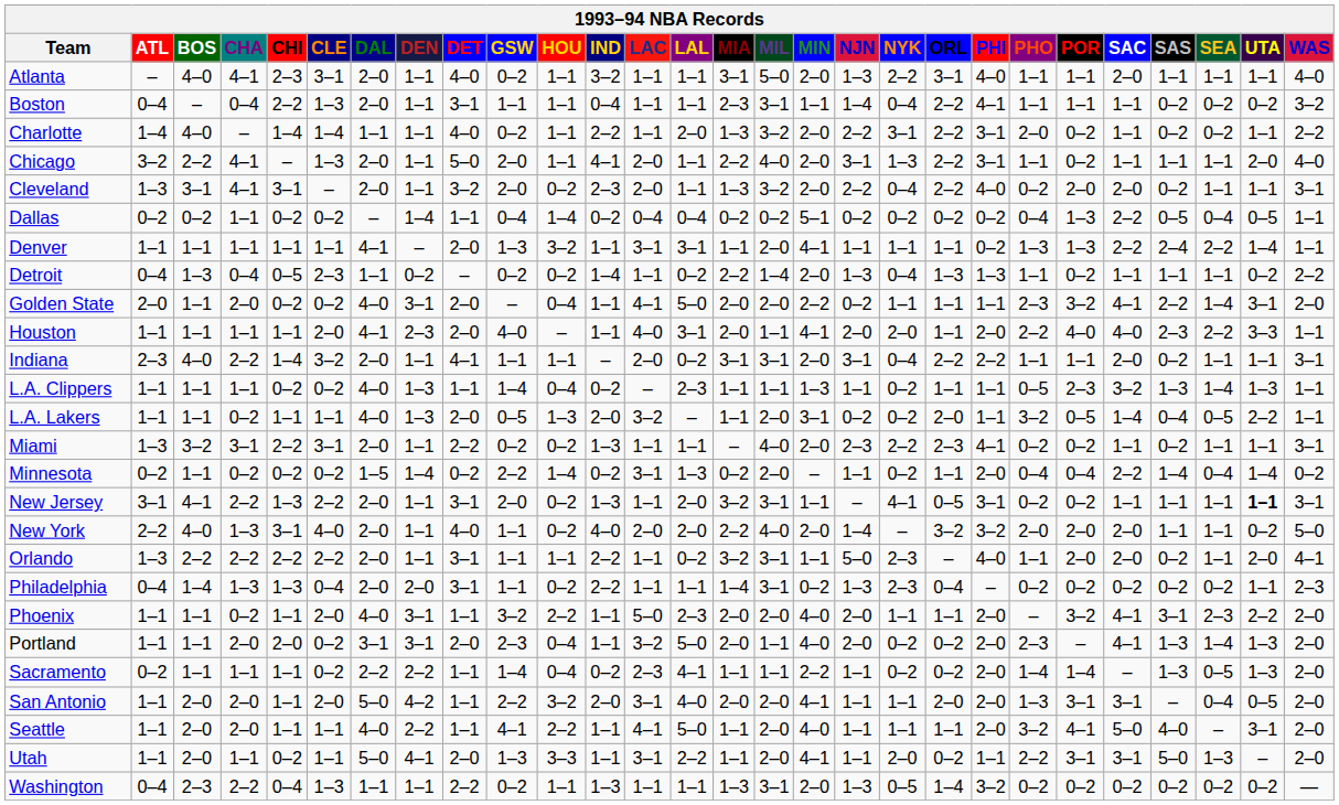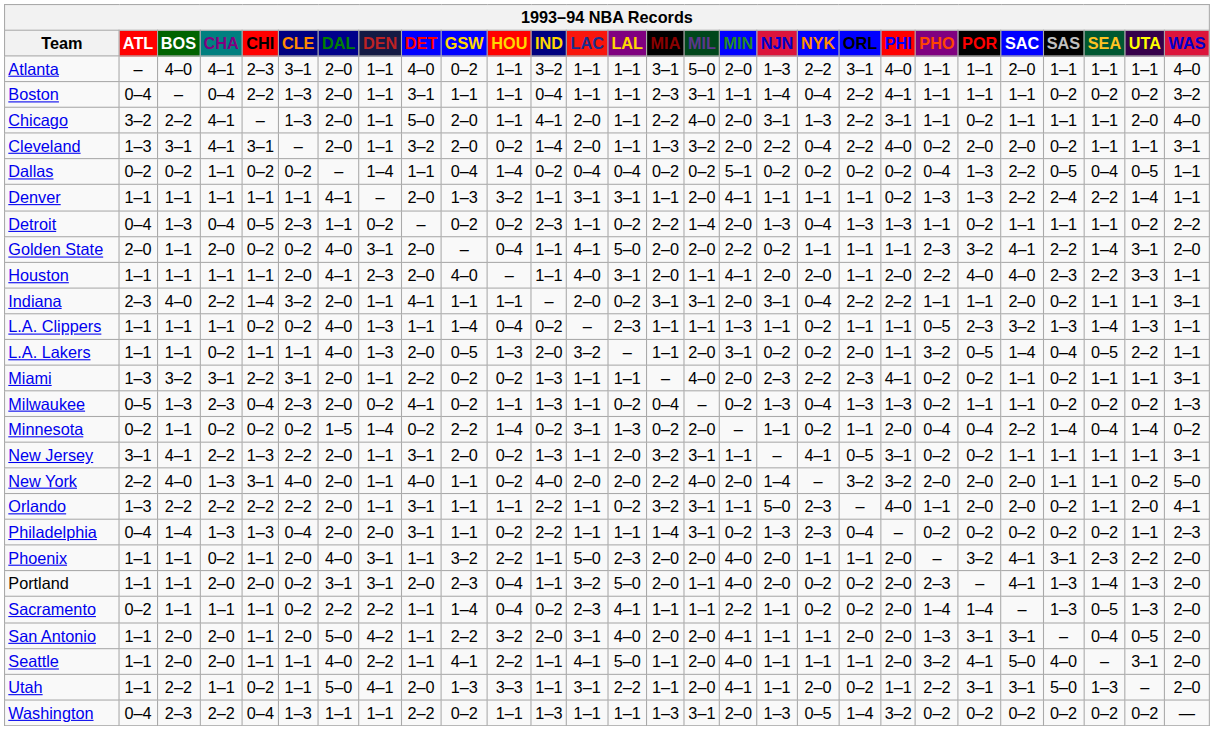 <table class="wikitable" style="font-size:95%; text-align:center;">
 <tr>
 <th colspan=28>1993–94 NBA Records</th>
 </tr>
 <tr>
 <th width=100>Team</th>
 <th style="background:#FF0000;color:#FFFFFF;width=35">ATL</th>
 <th style="background:#006400;color:#FFFFFF;width=35">BOS</th>
 <th style="background:#008080;color:#800080;width=35">CHA</th>
 <th style="background:#FF0000;color:#000000;width=35">CHI</th>
 <th style="background:#000080;color:#FF8C00;width=35">CLE</th>
 <th style="background:#00008B;color:#008000;width=35">DAL</th>
 <th style="background:#141A44;color:#BC2224;width=35">DEN</th>
 <th style="background:#0000FF;color:#FF0000;width=35">DET</th>
 <th style="background:#0000FF;color:#FFD700;width=35">GSW</th>
 <th style="background:#FF0000;color:#FFD700;width=35">HOU</th>
 <th style="background:#000080;color:#FFD700;width=35">IND</th>
 <th style="background:#F9160D;color:#1A2E8B;width=35">LAC</th>
 <th style="background:#800080;color:#FFD700;width=35">LAL</th>
 <th style="background:#000000;color:#8B0000;width=35">MIA</th>
 <th style="background:#00471B;color:#5C378A;width=35">MIL</th>
 <th style="background:#0000FF;color:#228B22;width=35">MIN</th>
 <th style="background:#DC143C;color:#0000CD;width=35">NJN</th>
 <th style="background:#0000FF;color:#FF8C00;width=35">NYK</th>
 <th style="background:#0000FF;color:#000000;width=35">ORL</th>
 <th style="background:#FF0000;color:#0000FF;width=35">PHI</th>
 <th style="background:#800080;color:#FF4500;width=35">PHO</th>
 <th style="background:#000000;color:#FF0000;width=35">POR</th>
 <th style="background:#0000FF;color:#FFFFFF;width=35">SAC</th>
 <th style="background:#000000;color:#C0C0C0;width=35">SAS</th>
 <th style="background:#005831;color:#FFC322;width=35">SEA</th>
 <th style="background:#36004A;color:#FFFF00;width=35">UTA</th>
 <th style="background:#DC143C;color:#0000CD;width=35">WAS</th>
 </tr>
 <tr>
 <td style="text-align:left;"><a href='#'>Atlanta</a></td>
 <td>–</td>
 <td>4–0</td>
 <td>4–1</td>
 <td>2–3</td>
 <td>3–1</td>
 <td>2–0</td>
 <td>1–1</td>
 <td>4–0</td>
 <td>0–2</td>
 <td>1–1</td>
 <td>3–2</td>
 <td>1–1</td>
 <td>1–1</td>
 <td>3–1</td>
 <td>5–0</td>
 <td>2–0</td>
 <td>1–3</td>
 <td>2–2</td>
 <td>3–1</td>
 <td>4–0</td>
 <td>1–1</td>
 <td>1–1</td>
 <td>2–0</td>
 <td>1–1</td>
 <td>1–1</td>
 <td>1–1</td>
 <td>4–0</td>
 </tr>
 <tr>
 <td style="text-align:left;"><a href='#'>Boston</a></td>
 <td>0–4</td>
 <td>–</td>
 <td>0–4</td>
 <td>2–2</td>
 <td>1–3</td>
 <td>2–0</td>
 <td>1–1</td>
 <td>3–1</td>
 <td>1–1</td>
 <td>1–1</td>
 <td>0–4</td>
 <td>1–1</td>
 <td>1–1</td>
 <td>2–3</td>
 <td>3–1</td>
 <td>1–1</td>
 <td>1–4</td>
 <td>0–4</td>
 <td>2–2</td>
 <td>4–1</td>
 <td>1–1</td>
 <td>1–1</td>
 <td>1–1</td>
 <td>0–2</td>
 <td>0–2</td>
 <td>0–2</td>
 <td>3–2</td>
 </tr>
 <tr>
-<td style="text-align:left;"><a href='#'>Charlotte</a></td>
-<td>1–4</td>
-<td>4–0</td>
-<td>–</td>
-<td>1–4</td>
-<td>1–4</td>
-<td>1–1</td>
-<td>1–1</td>
-<td>4–0</td>
-<td>0–2</td>
-<td>1–1</td>
-<td>2–2</td>
-<td>1–1</td>
-<td>2–0</td>
-<td>1–3</td>
-<td>3–2</td>
-<td>2–0</td>
-<td>2–2</td>
-<td>3–1</td>
-<td>2–2</td>
-<td>3–1</td>
-<td>2–0</td>
-<td>0–2</td>
-<td>1–1</td>
-<td>0–2</td>
-<td>0–2</td>
-<td>1–1</td>
-<td>2–2</td>
-</tr>
-<tr>
 <td style="text-align:left;"><a href='#'>Chicago</a></td>
 <td>3–2</td>
 <td>2–2</td>
 <td>4–1</td>
 <td>–</td>
 <td>1–3</td>
 <td>2–0</td>
 <td>1–1</td>
 <td>5–0</td>
 <td>2–0</td>
 <td>1–1</td>
 <td>4–1</td>
 <td>2–0</td>
 <td>1–1</td>
 <td>2–2</td>
 <td>4–0</td>
 <td>2–0</td>
 <td>3–1</td>
 <td>1–3</td>
 <td>2–2</td>
 <td>3–1</td>
 <td>1–1</td>
 <td>0–2</td>
 <td>1–1</td>
 <td>1–1</td>
 <td>1–1</td>
 <td>2–0</td>
 <td>4–0</td>
 </tr>
 <tr>
 <td style="text-align:left;"><a href='#'>Cleveland</a></td>
 <td>1–3</td>
 <td>3–1</td>
 <td>4–1</td>
 <td>3–1</td>
 <td>–</td>
 <td>2–0</td>
 <td>1–1</td>
 <td>3–2</td>
 <td>2–0</td>
 <td>0–2</td>
-<td>2–3</td>
+<td>1–4</td>
 <td>2–0</td>
 <td>1–1</td>
 <td>1–3</td>
 <td>3–2</td>
 <td>2–0</td>
 <td>2–2</td>
 <td>0–4</td>
 <td>2–2</td>
 <td>4–0</td>
 <td>0–2</td>
 <td>2–0</td>
 <td>2–0</td>
 <td>0–2</td>
 <td>1–1</td>
 <td>1–1</td>
 <td>3–1</td>
 </tr>
 <tr>
 <td style="text-align:left;"><a href='#'>Dallas</a></td>
 <td>0–2</td>
 <td>0–2</td>
 <td>1–1</td>
 <td>0–2</td>
 <td>0–2</td>
 <td>–</td>
 <td>1–4</td>
 <td>1–1</td>
 <td>0–4</td>
 <td>1–4</td>
 <td>0–2</td>
 <td>0–4</td>
 <td>0–4</td>
 <td>0–2</td>
 <td>0–2</td>
 <td>5–1</td>
 <td>0–2</td>
 <td>0–2</td>
 <td>0–2</td>
 <td>0–2</td>
 <td>0–4</td>
 <td>1–3</td>
 <td>2–2</td>
 <td>0–5</td>
 <td>0–4</td>
 <td>0–5</td>
 <td>1–1</td>
 </tr>
 <tr>
 <td style="text-align:left;"><a href='#'>Denver</a></td>
 <td>1–1</td>
 <td>1–1</td>
 <td>1–1</td>
 <td>1–1</td>
 <td>1–1</td>
 <td>4–1</td>
 <td>–</td>
 <td>2–0</td>
 <td>1–3</td>
 <td>3–2</td>
 <td>1–1</td>
 <td>3–1</td>
 <td>3–1</td>
 <td>1–1</td>
 <td>2–0</td>
 <td>4–1</td>
 <td>1–1</td>
 <td>1–1</td>
 <td>1–1</td>
 <td>0–2</td>
 <td>1–3</td>
 <td>1–3</td>
 <td>2–2</td>
 <td>2–4</td>
 <td>2–2</td>
 <td>1–4</td>
 <td>1–1</td>
 </tr>
 <tr>
 <td style="text-align:left;"><a href='#'>Detroit</a></td>
 <td>0–4</td>
 <td>1–3</td>
 <td>0–4</td>
 <td>0–5</td>
 <td>2–3</td>
 <td>1–1</td>
 <td>0–2</td>
 <td>–</td>
 <td>0–2</td>
 <td>0–2</td>
-<td>1–4</td>
+<td>2–3</td>
 <td>1–1</td>
 <td>0–2</td>
 <td>2–2</td>
 <td>1–4</td>
 <td>2–0</td>
 <td>1–3</td>
 <td>0–4</td>
 <td>1–3</td>
 <td>1–3</td>
 <td>1–1</td>
 <td>0–2</td>
 <td>1–1</td>
 <td>1–1</td>
 <td>1–1</td>
 <td>0–2</td>
 <td>2–2</td>
 </tr>
 <tr>
 <td style="text-align:left;"><a href='#'>Golden State</a></td>
 <td>2–0</td>
 <td>1–1</td>
 <td>2–0</td>
 <td>0–2</td>
 <td>0–2</td>
 <td>4–0</td>
 <td>3–1</td>
 <td>2–0</td>
 <td>–</td>
 <td>0–4</td>
 <td>1–1</td>
 <td>4–1</td>
 <td>5–0</td>
 <td>2–0</td>
 <td>2–0</td>
 <td>2–2</td>
 <td>0–2</td>
 <td>1–1</td>
 <td>1–1</td>
 <td>1–1</td>
 <td>2–3</td>
 <td>3–2</td>
 <td>4–1</td>
 <td>2–2</td>
 <td>1–4</td>
 <td>3–1</td>
 <td>2–0</td>
 </tr>
 <tr>
 <td style="text-align:left;"><a href='#'>Houston</a></td>
 <td>1–1</td>
 <td>1–1</td>
 <td>1–1</td>
 <td>1–1</td>
 <td>2–0</td>
 <td>4–1</td>
 <td>2–3</td>
 <td>2–0</td>
 <td>4–0</td>
 <td>–</td>
 <td>1–1</td>
 <td>4–0</td>
 <td>3–1</td>
 <td>2–0</td>
 <td>1–1</td>
 <td>4–1</td>
 <td>2–0</td>
 <td>2–0</td>
 <td>1–1</td>
 <td>2–0</td>
 <td>2–2</td>
 <td>4–0</td>
 <td>4–0</td>
 <td>2–3</td>
 <td>2–2</td>
 <td>3–3</td>
 <td>1–1</td>
 </tr>
 <tr>
 <td style="text-align:left;"><a href='#'>Indiana</a></td>
 <td>2–3</td>
 <td>4–0</td>
 <td>2–2</td>
 <td>1–4</td>
 <td>3–2</td>
 <td>2–0</td>
 <td>1–1</td>
 <td>4–1</td>
 <td>1–1</td>
 <td>1–1</td>
 <td>–</td>
 <td>2–0</td>
 <td>0–2</td>
 <td>3–1</td>
 <td>3–1</td>
 <td>2–0</td>
 <td>3–1</td>
 <td>0–4</td>
 <td>2–2</td>
 <td>2–2</td>
 <td>1–1</td>
 <td>1–1</td>
 <td>2–0</td>
 <td>0–2</td>
 <td>1–1</td>
 <td>1–1</td>
 <td>3–1</td>
 </tr>
 <tr>
 <td style="text-align:left;"><a href='#'>L.A. Clippers</a></td>
 <td>1–1</td>
 <td>1–1</td>
 <td>1–1</td>
 <td>0–2</td>
 <td>0–2</td>
 <td>4–0</td>
 <td>1–3</td>
 <td>1–1</td>
 <td>1–4</td>
 <td>0–4</td>
 <td>0–2</td>
 <td>–</td>
 <td>2–3</td>
 <td>1–1</td>
 <td>1–1</td>
 <td>1–3</td>
 <td>1–1</td>
 <td>0–2</td>
 <td>1–1</td>
 <td>1–1</td>
 <td>0–5</td>
 <td>2–3</td>
 <td>3–2</td>
 <td>1–3</td>
 <td>1–4</td>
 <td>1–3</td>
 <td>1–1</td>
 </tr>
 <tr>
 <td style="text-align:left;"><a href='#'>L.A. Lakers</a></td>
 <td>1–1</td>
 <td>1–1</td>
 <td>0–2</td>
 <td>1–1</td>
 <td>1–1</td>
 <td>4–0</td>
 <td>1–3</td>
 <td>2–0</td>
 <td>0–5</td>
 <td>1–3</td>
 <td>2–0</td>
 <td>3–2</td>
 <td>–</td>
 <td>1–1</td>
 <td>2–0</td>
 <td>3–1</td>
 <td>0–2</td>
 <td>0–2</td>
 <td>2–0</td>
 <td>1–1</td>
 <td>3–2</td>
 <td>0–5</td>
 <td>1–4</td>
 <td>0–4</td>
 <td>0–5</td>
 <td>2–2</td>
 <td>1–1</td>
 </tr>
 <tr>
 <td style="text-align:left;"><a href='#'>Miami</a></td>
 <td>1–3</td>
 <td>3–2</td>
 <td>3–1</td>
 <td>2–2</td>
 <td>3–1</td>
 <td>2–0</td>
 <td>1–1</td>
 <td>2–2</td>
 <td>0–2</td>
 <td>0–2</td>
 <td>1–3</td>
 <td>1–1</td>
 <td>1–1</td>
 <td>–</td>
 <td>4–0</td>
 <td>2–0</td>
 <td>2–3</td>
 <td>2–2</td>
 <td>2–3</td>
 <td>4–1</td>
 <td>0–2</td>
 <td>0–2</td>
 <td>1–1</td>
 <td>0–2</td>
 <td>1–1</td>
 <td>1–1</td>
 <td>3–1</td>
 </tr>
 <tr>
+<td style="text-align:left;"><a href='#'>Milwaukee</a></td>
+<td>0–5</td>
+<td>1–3</td>
+<td>2–3</td>
+<td>0–4</td>
+<td>2–3</td>
+<td>2–0</td>
+<td>0–2</td>
+<td>4–1</td>
+<td>0–2</td>
+<td>1–1</td>
+<td>1–3</td>
+<td>1–1</td>
+<td>0–2</td>
+<td>0–4</td>
+<td>–</td>
+<td>0–2</td>
+<td>1–3</td>
+<td>0–4</td>
+<td>1–3</td>
+<td>1–3</td>
+<td>0–2</td>
+<td>1–1</td>
+<td>1–1</td>
+<td>0–2</td>
+<td>0–2</td>
+<td>0–2</td>
+<td>1–3</td>
+</tr>
+<tr>
 <td style="text-align:left;"><a href='#'>Minnesota</a></td>
 <td>0–2</td>
 <td>1–1</td>
 <td>0–2</td>
 <td>0–2</td>
 <td>0–2</td>
 <td>1–5</td>
 <td>1–4</td>
 <td>0–2</td>
 <td>2–2</td>
 <td>1–4</td>
 <td>0–2</td>
 <td>3–1</td>
 <td>1–3</td>
 <td>0–2</td>
 <td>2–0</td>
 <td>–</td>
 <td>1–1</td>
 <td>0–2</td>
 <td>1–1</td>
 <td>2–0</td>
 <td>0–4</td>
 <td>0–4</td>
 <td>2–2</td>
 <td>1–4</td>
 <td>0–4</td>
 <td>1–4</td>
 <td>0–2</td>
 </tr>
 <tr>
 <td style="text-align:left;"><a href='#'>New Jersey</a></td>
 <td>3–1</td>
 <td>4–1</td>
 <td>2–2</td>
 <td>1–3</td>
 <td>2–2</td>
 <td>2–0</td>
 <td>1–1</td>
 <td>3–1</td>
 <td>2–0</td>
 <td>0–2</td>
 <td>1–3</td>
 <td>1–1</td>
 <td>2–0</td>
 <td>3–2</td>
 <td>3–1</td>
 <td>1–1</td>
 <td>–</td>
 <td>4–1</td>
 <td>0–5</td>
 <td>3–1</td>
 <td>0–2</td>
 <td>0–2</td>
 <td>1–1</td>
 <td>1–1</td>
 <td>1–1</td>
-<td><strong>1–1</strong></td>
+<td>1–1</td>
 <td>3–1</td>
 </tr>
 <tr>
 <td style="text-align:left;"><a href='#'>New York</a></td>
 <td>2–2</td>
 <td>4–0</td>
 <td>1–3</td>
 <td>3–1</td>
 <td>4–0</td>
 <td>2–0</td>
 <td>1–1</td>
 <td>4–0</td>
 <td>1–1</td>
 <td>0–2</td>
 <td>4–0</td>
 <td>2–0</td>
 <td>2–0</td>
 <td>2–2</td>
 <td>4–0</td>
 <td>2–0</td>
 <td>1–4</td>
 <td>–</td>
 <td>3–2</td>
 <td>3–2</td>
 <td>2–0</td>
 <td>2–0</td>
 <td>2–0</td>
 <td>1–1</td>
 <td>1–1</td>
 <td>0–2</td>
 <td>5–0</td>
 </tr>
 <tr>
 <td style="text-align:left;"><a href='#'>Orlando</a></td>
 <td>1–3</td>
 <td>2–2</td>
 <td>2–2</td>
 <td>2–2</td>
 <td>2–2</td>
 <td>2–0</td>
 <td>1–1</td>
 <td>3–1</td>
 <td>1–1</td>
 <td>1–1</td>
 <td>2–2</td>
 <td>1–1</td>
 <td>0–2</td>
 <td>3–2</td>
 <td>3–1</td>
 <td>1–1</td>
 <td>5–0</td>
 <td>2–3</td>
 <td>–</td>
 <td>4–0</td>
 <td>1–1</td>
 <td>2–0</td>
 <td>2–0</td>
 <td>0–2</td>
 <td>1–1</td>
 <td>2–0</td>
 <td>4–1</td>
 </tr>
 <tr>
 <td style="text-align:left;"><a href='#'>Philadelphia</a></td>
 <td>0–4</td>
 <td>1–4</td>
 <td>1–3</td>
 <td>1–3</td>
 <td>0–4</td>
 <td>2–0</td>
 <td>2–0</td>
 <td>3–1</td>
 <td>1–1</td>
 <td>0–2</td>
 <td>2–2</td>
 <td>1–1</td>
 <td>1–1</td>
 <td>1–4</td>
 <td>3–1</td>
 <td>0–2</td>
 <td>1–3</td>
 <td>2–3</td>
 <td>0–4</td>
 <td>–</td>
 <td>0–2</td>
 <td>0–2</td>
 <td>0–2</td>
 <td>0–2</td>
 <td>0–2</td>
 <td>1–1</td>
 <td>2–3</td>
 </tr>
 <tr>
 <td style="text-align:left;"><a href='#'>Phoenix</a></td>
 <td>1–1</td>
 <td>1–1</td>
 <td>0–2</td>
 <td>1–1</td>
 <td>2–0</td>
 <td>4–0</td>
 <td>3–1</td>
 <td>1–1</td>
 <td>3–2</td>
 <td>2–2</td>
 <td>1–1</td>
 <td>5–0</td>
 <td>2–3</td>
 <td>2–0</td>
 <td>2–0</td>
 <td>4–0</td>
 <td>2–0</td>
 <td>1–1</td>
 <td>1–1</td>
 <td>2–0</td>
 <td>–</td>
 <td>3–2</td>
 <td>4–1</td>
 <td>3–1</td>
 <td>2–3</td>
 <td>2–2</td>
 <td>2–0</td>
 </tr>
 <tr>
 <td style="text-align:left;">Portland</td>
 <td>1–1</td>
 <td>1–1</td>
 <td>2–0</td>
 <td>2–0</td>
 <td>0–2</td>
 <td>3–1</td>
 <td>3–1</td>
 <td>2–0</td>
 <td>2–3</td>
 <td>0–4</td>
 <td>1–1</td>
 <td>3–2</td>
 <td>5–0</td>
 <td>2–0</td>
 <td>1–1</td>
 <td>4–0</td>
 <td>2–0</td>
 <td>0–2</td>
 <td>0–2</td>
 <td>2–0</td>
 <td>2–3</td>
 <td>–</td>
 <td>4–1</td>
 <td>1–3</td>
 <td>1–4</td>
 <td>1–3</td>
 <td>2–0</td>
 </tr>
 <tr>
 <td style="text-align:left;"><a href='#'>Sacramento</a></td>
 <td>0–2</td>
 <td>1–1</td>
 <td>1–1</td>
 <td>1–1</td>
 <td>0–2</td>
 <td>2–2</td>
 <td>2–2</td>
 <td>1–1</td>
 <td>1–4</td>
 <td>0–4</td>
 <td>0–2</td>
 <td>2–3</td>
 <td>4–1</td>
 <td>1–1</td>
 <td>1–1</td>
 <td>2–2</td>
 <td>1–1</td>
 <td>0–2</td>
 <td>0–2</td>
 <td>2–0</td>
 <td>1–4</td>
 <td>1–4</td>
 <td>–</td>
 <td>1–3</td>
 <td>0–5</td>
 <td>1–3</td>
 <td>2–0</td>
 </tr>
 <tr>
 <td style="text-align:left;"><a href='#'>San Antonio</a></td>
 <td>1–1</td>
 <td>2–0</td>
 <td>2–0</td>
 <td>1–1</td>
 <td>2–0</td>
 <td>5–0</td>
 <td>4–2</td>
 <td>1–1</td>
 <td>2–2</td>
 <td>3–2</td>
 <td>2–0</td>
 <td>3–1</td>
 <td>4–0</td>
 <td>2–0</td>
 <td>2–0</td>
 <td>4–1</td>
 <td>1–1</td>
 <td>1–1</td>
 <td>2–0</td>
 <td>2–0</td>
 <td>1–3</td>
 <td>3–1</td>
 <td>3–1</td>
 <td>–</td>
 <td>0–4</td>
 <td>0–5</td>
 <td>2–0</td>
 </tr>
 <tr>
 <td style="text-align:left;"><a href='#'>Seattle</a></td>
 <td>1–1</td>
 <td>2–0</td>
 <td>2–0</td>
 <td>1–1</td>
 <td>1–1</td>
 <td>4–0</td>
 <td>2–2</td>
 <td>1–1</td>
 <td>4–1</td>
 <td>2–2</td>
 <td>1–1</td>
 <td>4–1</td>
 <td>5–0</td>
 <td>1–1</td>
 <td>2–0</td>
 <td>4–0</td>
 <td>1–1</td>
 <td>1–1</td>
 <td>1–1</td>
 <td>2–0</td>
 <td>3–2</td>
 <td>4–1</td>
 <td>5–0</td>
 <td>4–0</td>
 <td>–</td>
 <td>3–1</td>
 <td>2–0</td>
 </tr>
 <tr>
 <td style="text-align:left;"><a href='#'>Utah</a></td>
 <td>1–1</td>
-<td>2–0</td>
+<td>2–2</td>
 <td>1–1</td>
 <td>0–2</td>
 <td>1–1</td>
 <td>5–0</td>
 <td>4–1</td>
 <td>2–0</td>
 <td>1–3</td>
 <td>3–3</td>
 <td>1–1</td>
 <td>3–1</td>
 <td>2–2</td>
 <td>1–1</td>
 <td>2–0</td>
 <td>4–1</td>
 <td>1–1</td>
 <td>2–0</td>
 <td>0–2</td>
 <td>1–1</td>
 <td>2–2</td>
 <td>3–1</td>
 <td>3–1</td>
 <td>5–0</td>
 <td>1–3</td>
 <td>–</td>
 <td>2–0</td>
 </tr>
 <tr>
 <td style="text-align:left;"><a href='#'>Washington</a></td>
 <td>0–4</td>
 <td>2–3</td>
 <td>2–2</td>
 <td>0–4</td>
 <td>1–3</td>
 <td>1–1</td>
 <td>1–1</td>
 <td>2–2</td>
 <td>0–2</td>
 <td>1–1</td>
 <td>1–3</td>
 <td>1–1</td>
 <td>1–1</td>
 <td>1–3</td>
 <td>3–1</td>
 <td>2–0</td>
 <td>1–3</td>
 <td>0–5</td>
 <td>1–4</td>
 <td>3–2</td>
 <td>0–2</td>
 <td>0–2</td>
 <td>0–2</td>
 <td>0–2</td>
 <td>0–2</td>
 <td>0–2</td>
 <td>—</td>
 </tr>
 </table>
